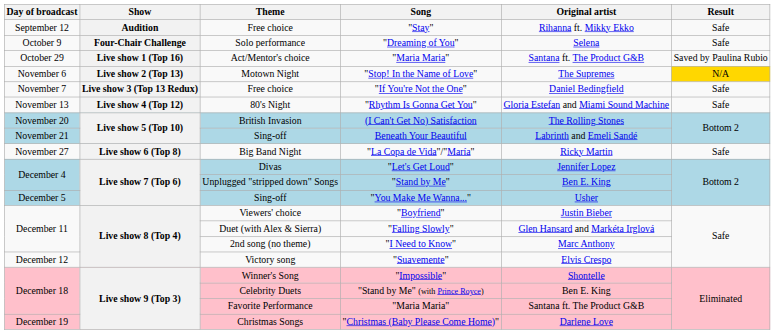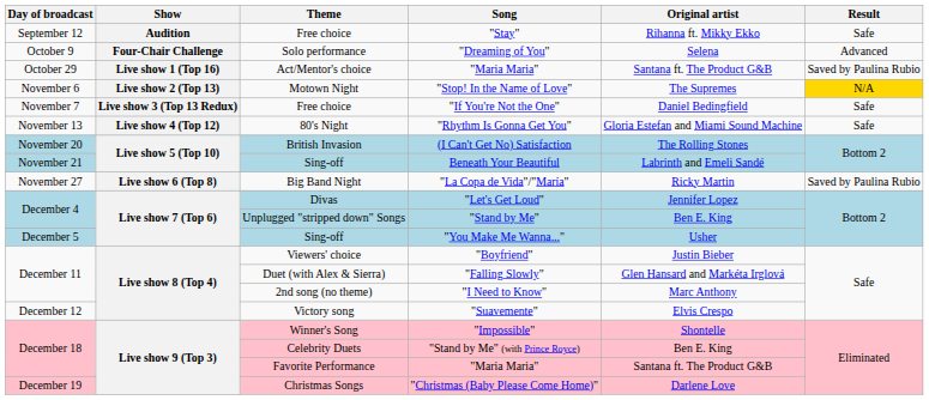 <table class="wikitable" style="text-align:center;">
 <tr>
 <th scope="col">Day of broadcast</th>
 <th scope="col">Show</th>
 <th scope="col">Theme</th>
 <th scope="col">Song</th>
 <th scope="col">Original artist</th>
 <th scope="col">Result</th>
 </tr>
 <tr>
 <td scope="row">September 12</td>
 <th scope="row">Audition</th>
 <td>Free choice</td>
 <td>"<a href='#'>Stay</a>"</td>
 <td><a href='#'>Rihanna</a> ft. <a href='#'>Mikky Ekko</a></td>
 <td>Safe</td>
 </tr>
 <tr>
 <td scope="row">October 9</td>
 <th scope="row">Four-Chair Challenge</th>
 <td>Solo performance</td>
 <td>"<a href='#'>Dreaming of You</a>"</td>
 <td><a href='#'>Selena</a></td>
-<td>Safe</td>
+<td>Advanced</td>
 </tr>
 <tr>
 <td scope="row">October 29</td>
 <th scope="row">Live show 1 (Top 16)</th>
 <td>Act/Mentor's choice</td>
 <td>"<a href='#'>Maria Maria</a>"</td>
 <td><a href='#'>Santana</a> ft. <a href='#'>The Product G&B</a></td>
 <td>Saved by Paulina Rubio</td>
 </tr>
 <tr>
 <td scope="row">November 6</td>
 <th scope="row">Live show 2 (Top 13)</th>
 <td>Motown Night</td>
 <td>"<a href='#'>Stop! In the Name of Love</a>"</td>
 <td><a href='#'>The Supremes</a></td>
 <td style="background: gold;">N/A</td>
 </tr>
 <tr>
 <td scope="row">November 7</td>
 <th scope="row">Live show 3 (Top 13 Redux)</th>
 <td>Free choice</td>
 <td>"<a href='#'>If You're Not the One</a>"</td>
 <td><a href='#'>Daniel Bedingfield</a></td>
 <td>Safe</td>
 </tr>
 <tr>
 <td scope="row">November 13</td>
 <th scope="row">Live show 4 (Top 12)</th>
 <td>80's Night</td>
 <td>"<a href='#'>Rhythm Is Gonna Get You</a>"</td>
 <td><a href='#'>Gloria Estefan</a> and <a href='#'>Miami Sound Machine</a></td>
 <td>Safe</td>
 </tr>
 <tr style="background:lightblue;">
 <td scope="row">November 20</td>
 <th rowspan=2 scope="row">Live show 5 (Top 10)</th>
 <td>British Invasion</td>
 <td><a href='#'>(I Can't Get No) Satisfaction</a></td>
 <td><a href='#'>The Rolling Stones</a></td>
 <td rowspan=2>Bottom 2</td>
 </tr>
 <tr style="background:lightblue;">
 <td scope="row">November 21</td>
 <td>Sing-off</td>
 <td><a href='#'>Beneath Your Beautiful</a></td>
 <td><a href='#'>Labrinth</a> and <a href='#'>Emeli Sandé</a></td>
 </tr>
 <tr>
 <td scope="row">November 27</td>
 <th scope="row">Live show 6 (Top 8)</th>
 <td>Big Band Night</td>
 <td>"<a href='#'>La Copa de Vida</a>"/"<a href='#'>María</a>"</td>
 <td><a href='#'>Ricky Martin</a></td>
-<td>Safe</td>
+<td>Saved by Paulina Rubio</td>
 </tr>
 <tr style="background:lightblue;">
 <td scope="row" rowspan=2>December 4</td>
 <th scope="row" rowspan=3>Live show 7 (Top 6)</th>
 <td>Divas</td>
 <td>"<a href='#'>Let's Get Loud</a>"</td>
 <td><a href='#'>Jennifer Lopez</a></td>
 <td rowspan=3>Bottom 2</td>
 </tr>
 <tr style="background:lightblue;">
 <td>Unplugged "stripped down" Songs</td>
 <td>"<a href='#'>Stand by Me</a>"</td>
 <td><a href='#'>Ben E. King</a></td>
 </tr>
 <tr style="background:lightblue;">
 <td scope="row" rowspan=1>December 5</td>
 <td>Sing-off</td>
 <td>"<a href='#'>You Make Me Wanna...</a>"</td>
 <td><a href='#'>Usher</a></td>
 </tr>
 <tr>
 <td scope="row" rowspan=3>December 11</td>
 <th scope="row" rowspan=4>Live show 8 (Top 4)</th>
 <td>Viewers' choice</td>
 <td>"<a href='#'>Boyfriend</a>"</td>
 <td><a href='#'>Justin Bieber</a></td>
 <td rowspan=4>Safe</td>
 </tr>
 <tr>
 <td>Duet (with Alex & Sierra)</td>
 <td>"<a href='#'>Falling Slowly</a>"</td>
 <td><a href='#'>Glen Hansard</a> and <a href='#'>Markéta Irglová</a></td>
 </tr>
 <tr>
 <td>2nd song (no theme)</td>
 <td>"<a href='#'>I Need to Know</a>"</td>
 <td><a href='#'>Marc Anthony</a></td>
 </tr>
 <tr>
 <td scope="row" rowspan=1>December 12</td>
 <td>Victory song</td>
 <td>"<a href='#'>Suavemente</a>"</td>
 <td><a href='#'>Elvis Crespo</a></td>
 </tr>
 <tr style="background:pink;">
 <td scope="row" rowspan=3>December 18</td>
 <th scope="row" rowspan=4>Live show 9 (Top 3)</th>
 <td>Winner's Song</td>
 <td>"<a href='#'>Impossible</a>"</td>
 <td><a href='#'>Shontelle</a></td>
 <td rowspan=4>Eliminated</td>
 </tr>
 <tr style="background:pink;">
 <td>Celebrity Duets</td>
 <td>"Stand by Me" <small>(with <a href='#'>Prince Royce</a>)</small></td>
 <td>Ben E. King</td>
 </tr>
 <tr style="background:pink;">
 <td>Favorite Performance</td>
 <td>"Maria Maria"</td>
 <td>Santana ft. The Product G&B</td>
 </tr>
 <tr style="background:pink;">
 <td scope="row">December 19</td>
 <td>Christmas Songs</td>
 <td>"<a href='#'>Christmas (Baby Please Come Home)</a>"</td>
 <td><a href='#'>Darlene Love</a></td>
 </tr>
 </table>
